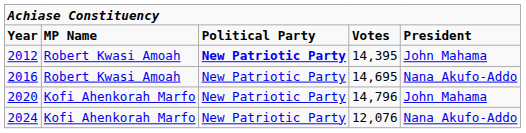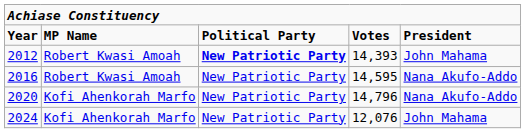 <table class="wikitable">
 <tr>
 <td colspan="5"><strong><em>Achiase Constituency</em></strong></td>
 </tr>
 <tr>
 <td><strong>Year</strong></td>
 <td><strong>MP Name</strong></td>
 <td><strong>Political Party</strong></td>
 <td><strong>Votes</strong></td>
 <td><strong>President</strong></td>
 </tr>
 <tr>
 <td><a href='#'>2012</a></td>
 <td><a href='#'>Robert Kwasi Amoah</a></td>
 <td><strong><a href='#'>New Patriotic Party</a></strong></td>
-<td>14,395</td>
+<td>14,393</td>
 <td><a href='#'>John Mahama</a></td>
 </tr>
 <tr>
 <td><a href='#'>2016</a></td>
 <td><a href='#'>Robert Kwasi Amoah</a></td>
 <td><a href='#'>New Patriotic Party</a></td>
-<td>14,695</td>
+<td>14,595</td>
 <td><a href='#'>Nana Akufo-Addo</a></td>
 </tr>
 <tr>
 <td><a href='#'>2020</a></td>
 <td><a href='#'>Kofi Ahenkorah Marfo</a></td>
 <td><a href='#'>New Patriotic Party</a></td>
 <td>14,796</td>
-<td><a href='#'>John Mahama</a></td>
+<td><a href='#'>Nana Akufo-Addo</a></td>
 </tr>
 <tr>
 <td><a href='#'>2024</a></td>
 <td><a href='#'>Kofi Ahenkorah Marfo</a></td>
 <td><a href='#'>New Patriotic Party</a></td>
 <td>12,076</td>
-<td><a href='#'>Nana Akufo-Addo</a></td>
+<td><a href='#'>John Mahama</a></td>
 </tr>
 </table>
